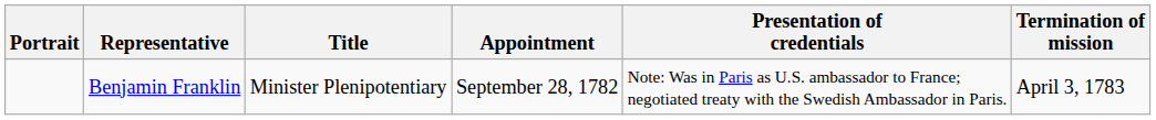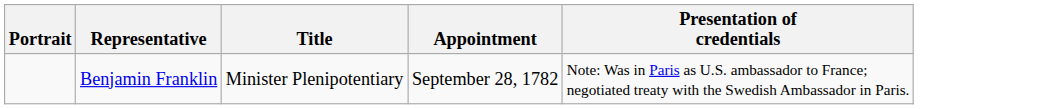 <table class=wikitable>
 <tr>
 <th valign=bottom>Portrait</th>
 <th style="text-align:center; vertical-align:bottom;">Representative</th>
 <th valign=bottom>Title</th>
 <th valign=bottom>Appointment</th>
 <th valign=bottom>Presentation of<br>credentials</th>
-<th valign=bottom>Termination of<br>mission</th>
 </tr>
 <tr>
 <td></td>
 <td><a href='#'>Benjamin Franklin</a></td>
 <td>Minister Plenipotentiary</td>
 <td>September 28, 1782</td>
 <td><small>Note: Was in <a href='#'>Paris</a> as U.S. ambassador to France;<br>negotiated treaty with the Swedish Ambassador in Paris.</small></td>
-<td>April 3, 1783</td>
 </tr>
 </table>
